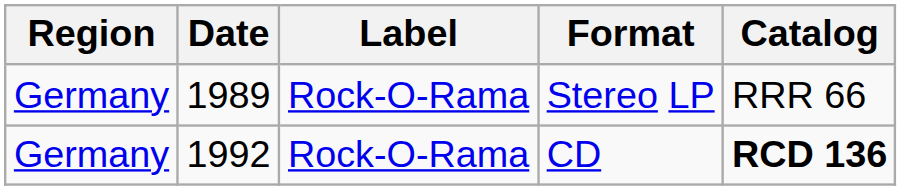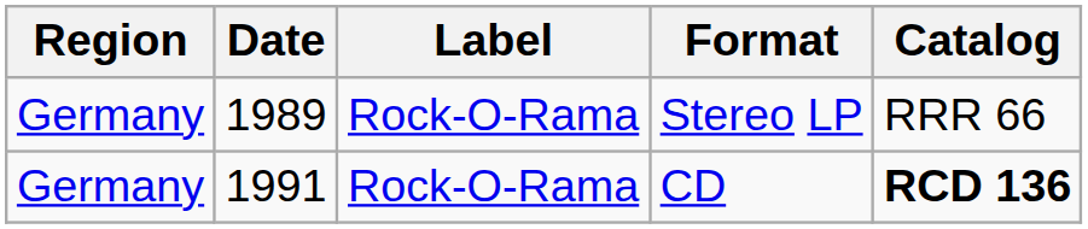 <table class="wikitable">
 <tr>
 <th>Region</th>
 <th>Date</th>
 <th>Label</th>
 <th>Format</th>
 <th>Catalog</th>
 </tr>
 <tr>
 <td rowspan="1"><a href='#'>Germany</a></td>
 <td rowspan="1">1989</td>
 <td rowspan="1"><a href='#'>Rock-O-Rama</a></td>
 <td><a href='#'>Stereo</a> <a href='#'>LP</a></td>
 <td>RRR 66</td>
 </tr>
 <tr>
 <td><a href='#'>Germany</a></td>
-<td>1992</td>
+<td>1991</td>
 <td><a href='#'>Rock-O-Rama</a></td>
 <td><a href='#'>CD</a></td>
 <td><strong>RCD 136</strong></td>
 </tr>
 </table>
